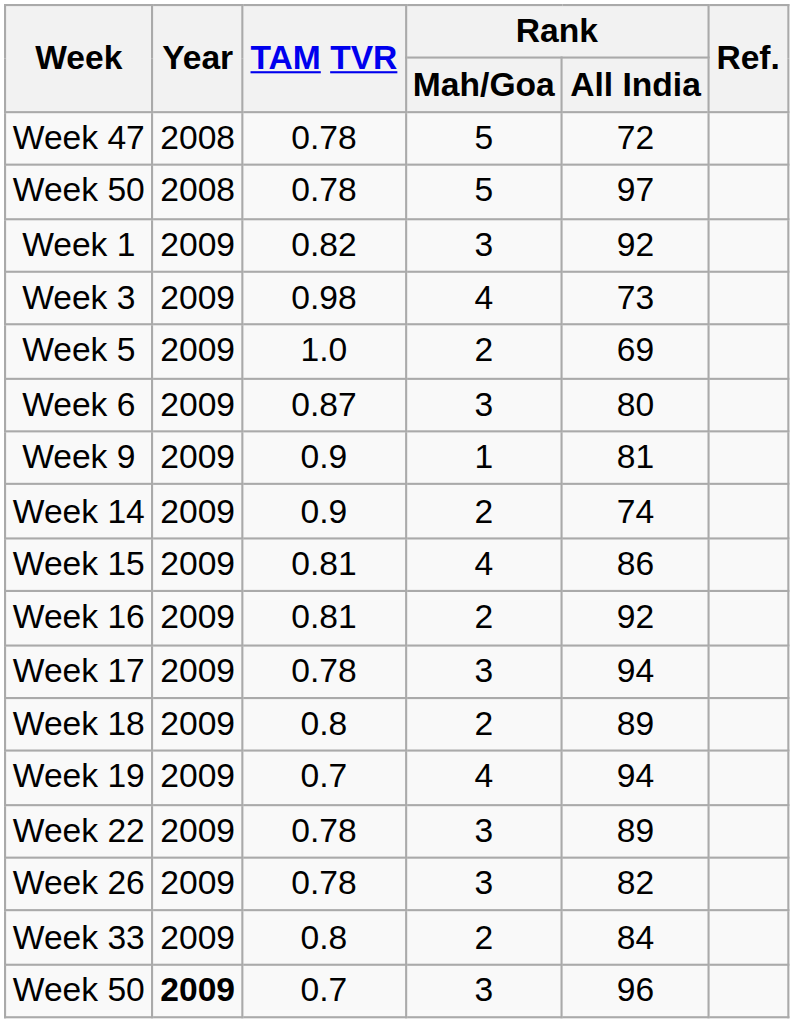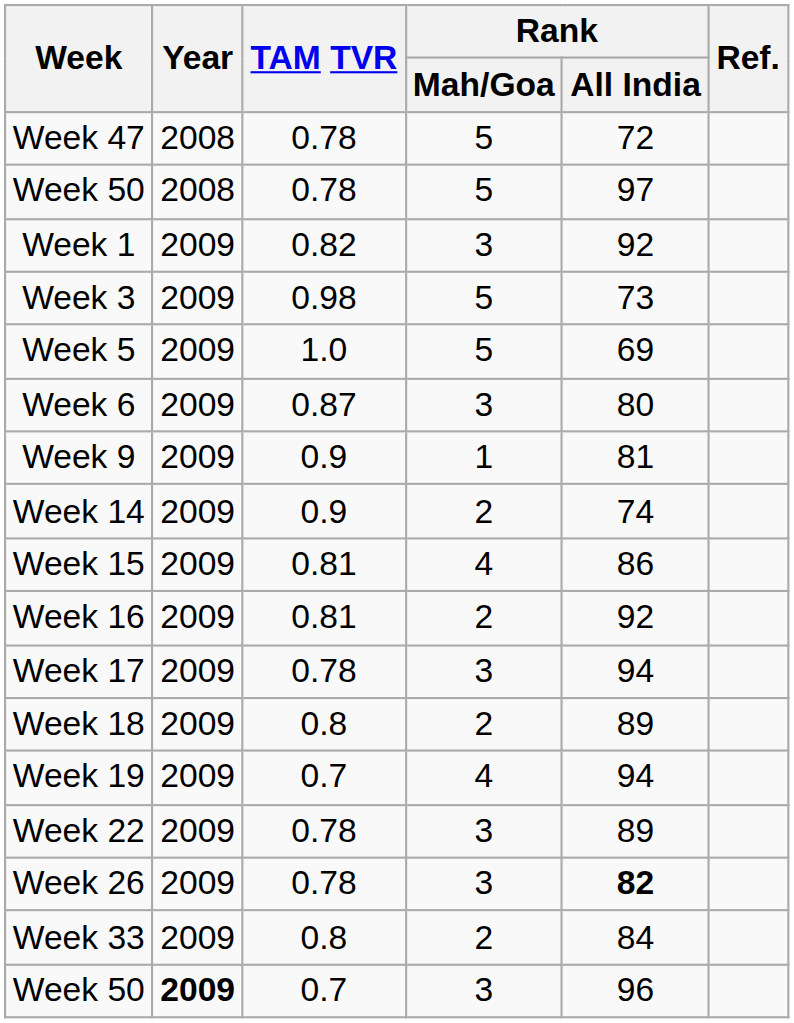 <table class="wikitable sortable" style="text-align:center">
 <tr>
 <th rowspan="2">Week</th>
 <th rowspan="2">Year</th>
 <th rowspan="2"><a href='#'>TAM</a> <a href='#'>TVR</a></th>
 <th colspan="2">Rank</th>
 <th rowspan="2">Ref.</th>
 </tr>
 <tr>
 <th>Mah/Goa</th>
 <th>All India</th>
 </tr>
 <tr>
 <td>Week 47</td>
 <td>2008</td>
 <td>0.78</td>
 <td>5</td>
 <td>72</td>
 <td></td>
 </tr>
 <tr>
 <td>Week 50</td>
 <td>2008</td>
 <td>0.78</td>
 <td>5</td>
 <td>97</td>
 <td></td>
 </tr>
 <tr>
 <td>Week 1</td>
 <td>2009</td>
 <td>0.82</td>
 <td>3</td>
 <td>92</td>
 <td></td>
 </tr>
 <tr>
 <td>Week 3</td>
 <td>2009</td>
 <td>0.98</td>
-<td>4</td>
+<td>5</td>
 <td>73</td>
 <td></td>
 </tr>
 <tr>
 <td>Week 5</td>
 <td>2009</td>
 <td>1.0</td>
-<td>2</td>
+<td>5</td>
 <td>69</td>
 <td></td>
 </tr>
 <tr>
 <td>Week 6</td>
 <td>2009</td>
 <td>0.87</td>
 <td>3</td>
 <td>80</td>
 <td></td>
 </tr>
 <tr>
 <td>Week 9</td>
 <td>2009</td>
 <td>0.9</td>
 <td>1</td>
 <td>81</td>
 <td></td>
 </tr>
 <tr>
 <td>Week 14</td>
 <td>2009</td>
 <td>0.9</td>
 <td>2</td>
 <td>74</td>
 <td></td>
 </tr>
 <tr>
 <td>Week 15</td>
 <td>2009</td>
 <td>0.81</td>
 <td>4</td>
 <td>86</td>
 <td></td>
 </tr>
 <tr>
 <td>Week 16</td>
 <td>2009</td>
 <td>0.81</td>
 <td>2</td>
 <td>92</td>
 <td></td>
 </tr>
 <tr>
 <td>Week 17</td>
 <td>2009</td>
 <td>0.78</td>
 <td>3</td>
 <td>94</td>
 <td></td>
 </tr>
 <tr>
 <td>Week 18</td>
 <td>2009</td>
 <td>0.8</td>
 <td>2</td>
 <td>89</td>
 <td></td>
 </tr>
 <tr>
 <td>Week 19</td>
 <td>2009</td>
 <td>0.7</td>
 <td>4</td>
 <td>94</td>
 <td></td>
 </tr>
 <tr>
 <td>Week 22</td>
 <td>2009</td>
 <td>0.78</td>
 <td>3</td>
 <td>89</td>
 <td></td>
 </tr>
 <tr>
 <td>Week 26</td>
 <td>2009</td>
 <td>0.78</td>
 <td>3</td>
-<td>82</td>
+<td><strong>82</strong></td>
 <td></td>
 </tr>
 <tr>
 <td>Week 33</td>
 <td>2009</td>
 <td>0.8</td>
 <td>2</td>
 <td>84</td>
 <td></td>
 </tr>
 <tr>
 <td>Week 50</td>
 <td><strong>2009</strong></td>
 <td>0.7</td>
 <td>3</td>
 <td>96</td>
 <td></td>
 </tr>
 </table>
